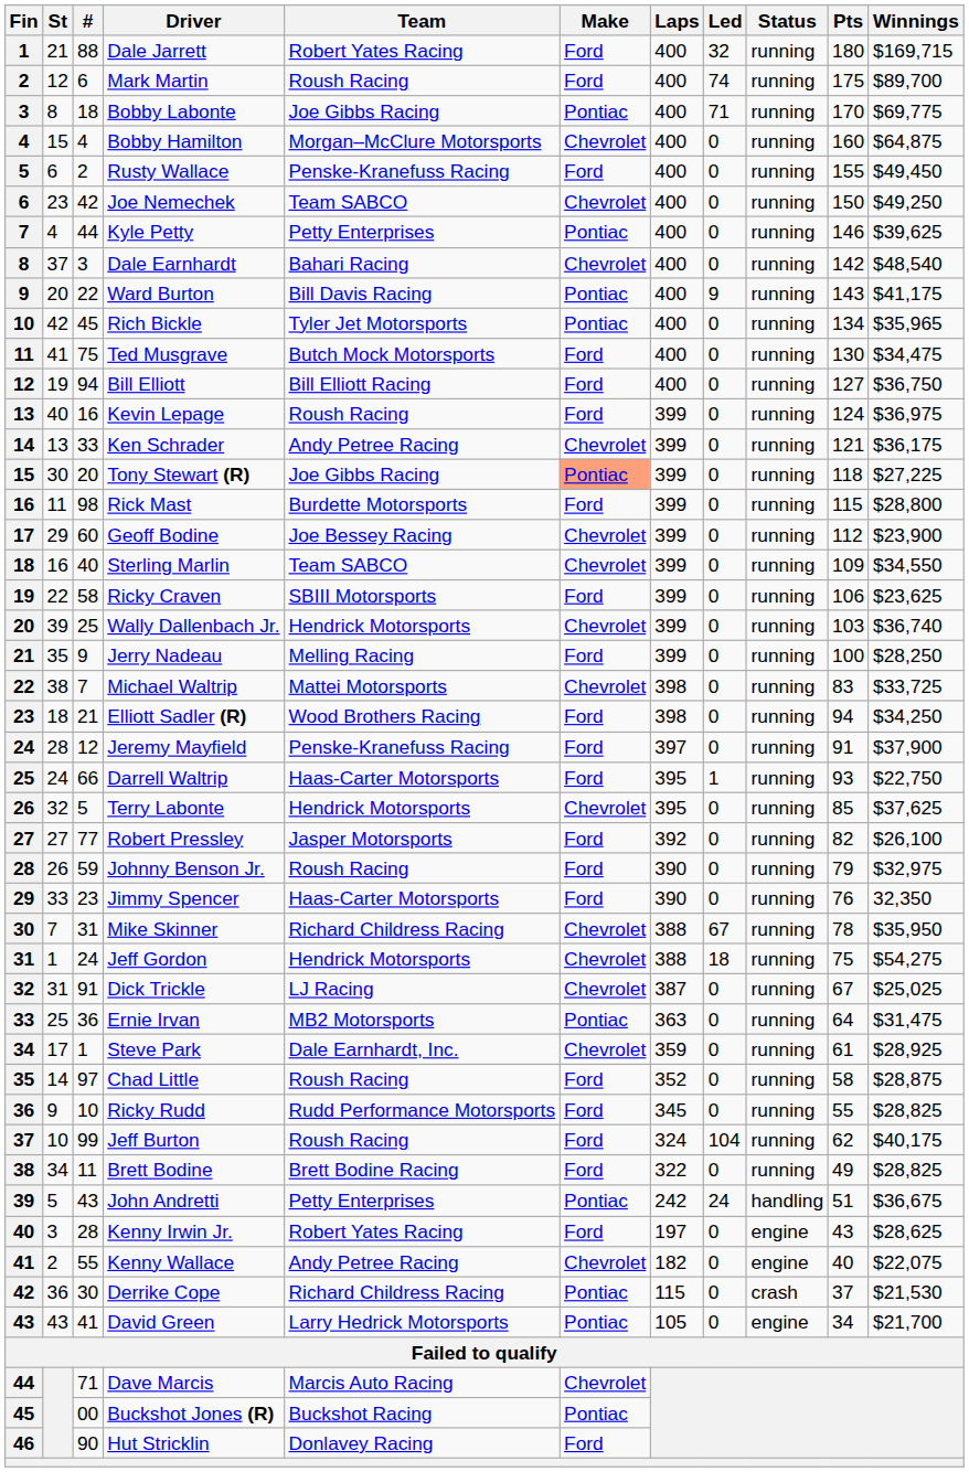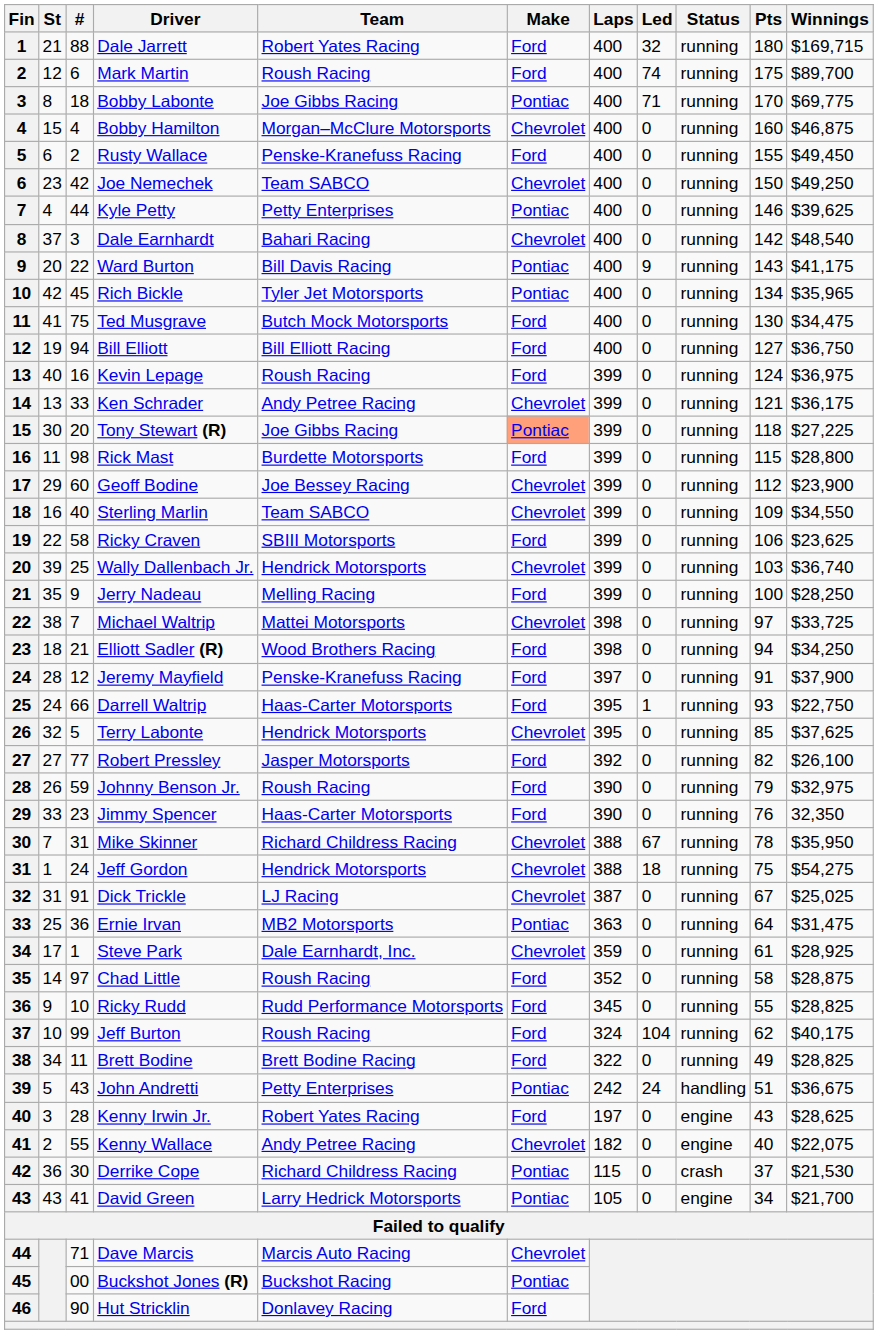 <table class="wikitable" style="font-size:95%">
 <tr>
 <th>Fin</th>
 <th>St</th>
 <th>#</th>
 <th>Driver</th>
 <th>Team</th>
 <th>Make</th>
 <th>Laps</th>
 <th>Led</th>
 <th>Status</th>
 <th>Pts</th>
 <th>Winnings</th>
 </tr>
 <tr>
 <th>1</th>
 <td>21</td>
 <td>88</td>
 <td><a href='#'>Dale Jarrett</a></td>
 <td><a href='#'>Robert Yates Racing</a></td>
 <td><a href='#'>Ford</a></td>
 <td>400</td>
 <td>32</td>
 <td>running</td>
 <td>180</td>
 <td>$169,715</td>
 </tr>
 <tr>
 <th>2</th>
 <td>12</td>
 <td>6</td>
 <td><a href='#'>Mark Martin</a></td>
 <td><a href='#'>Roush Racing</a></td>
 <td><a href='#'>Ford</a></td>
 <td>400</td>
 <td>74</td>
 <td>running</td>
 <td>175</td>
 <td>$89,700</td>
 </tr>
 <tr>
 <th>3</th>
 <td>8</td>
 <td>18</td>
 <td><a href='#'>Bobby Labonte</a></td>
 <td><a href='#'>Joe Gibbs Racing</a></td>
 <td><a href='#'>Pontiac</a></td>
 <td>400</td>
 <td>71</td>
 <td>running</td>
 <td>170</td>
 <td>$69,775</td>
 </tr>
 <tr>
 <th>4</th>
 <td>15</td>
 <td>4</td>
 <td><a href='#'>Bobby Hamilton</a></td>
 <td><a href='#'>Morgan–McClure Motorsports</a></td>
 <td><a href='#'>Chevrolet</a></td>
 <td>400</td>
 <td>0</td>
 <td>running</td>
 <td>160</td>
-<td>$64,875</td>
+<td>$46,875</td>
 </tr>
 <tr>
 <th>5</th>
 <td>6</td>
 <td>2</td>
 <td><a href='#'>Rusty Wallace</a></td>
 <td><a href='#'>Penske-Kranefuss Racing</a></td>
 <td><a href='#'>Ford</a></td>
 <td>400</td>
 <td>0</td>
 <td>running</td>
 <td>155</td>
 <td>$49,450</td>
 </tr>
 <tr>
 <th>6</th>
 <td>23</td>
 <td>42</td>
 <td><a href='#'>Joe Nemechek</a></td>
 <td><a href='#'>Team SABCO</a></td>
 <td><a href='#'>Chevrolet</a></td>
 <td>400</td>
 <td>0</td>
 <td>running</td>
 <td>150</td>
 <td>$49,250</td>
 </tr>
 <tr>
 <th>7</th>
 <td>4</td>
 <td>44</td>
 <td><a href='#'>Kyle Petty</a></td>
 <td><a href='#'>Petty Enterprises</a></td>
 <td><a href='#'>Pontiac</a></td>
 <td>400</td>
 <td>0</td>
 <td>running</td>
 <td>146</td>
 <td>$39,625</td>
 </tr>
 <tr>
 <th>8</th>
 <td>37</td>
 <td>3</td>
 <td><a href='#'>Dale Earnhardt</a></td>
 <td><a href='#'>Bahari Racing</a></td>
 <td><a href='#'>Chevrolet</a></td>
 <td>400</td>
 <td>0</td>
 <td>running</td>
 <td>142</td>
 <td>$48,540</td>
 </tr>
 <tr>
 <th>9</th>
 <td>20</td>
 <td>22</td>
 <td><a href='#'>Ward Burton</a></td>
 <td><a href='#'>Bill Davis Racing</a></td>
 <td><a href='#'>Pontiac</a></td>
 <td>400</td>
 <td>9</td>
 <td>running</td>
 <td>143</td>
 <td>$41,175</td>
 </tr>
 <tr>
 <th>10</th>
 <td>42</td>
 <td>45</td>
 <td><a href='#'>Rich Bickle</a></td>
 <td><a href='#'>Tyler Jet Motorsports</a></td>
 <td><a href='#'>Pontiac</a></td>
 <td>400</td>
 <td>0</td>
 <td>running</td>
 <td>134</td>
 <td>$35,965</td>
 </tr>
 <tr>
 <th>11</th>
 <td>41</td>
 <td>75</td>
 <td><a href='#'>Ted Musgrave</a></td>
 <td><a href='#'>Butch Mock Motorsports</a></td>
 <td><a href='#'>Ford</a></td>
 <td>400</td>
 <td>0</td>
 <td>running</td>
 <td>130</td>
 <td>$34,475</td>
 </tr>
 <tr>
 <th>12</th>
 <td>19</td>
 <td>94</td>
 <td><a href='#'>Bill Elliott</a></td>
 <td><a href='#'>Bill Elliott Racing</a></td>
 <td><a href='#'>Ford</a></td>
 <td>400</td>
 <td>0</td>
 <td>running</td>
 <td>127</td>
 <td>$36,750</td>
 </tr>
 <tr>
 <th>13</th>
 <td>40</td>
 <td>16</td>
 <td><a href='#'>Kevin Lepage</a></td>
 <td><a href='#'>Roush Racing</a></td>
 <td><a href='#'>Ford</a></td>
 <td>399</td>
 <td>0</td>
 <td>running</td>
 <td>124</td>
 <td>$36,975</td>
 </tr>
 <tr>
 <th>14</th>
 <td>13</td>
 <td>33</td>
 <td><a href='#'>Ken Schrader</a></td>
 <td><a href='#'>Andy Petree Racing</a></td>
 <td><a href='#'>Chevrolet</a></td>
 <td>399</td>
 <td>0</td>
 <td>running</td>
 <td>121</td>
 <td>$36,175</td>
 </tr>
 <tr>
 <th>15</th>
 <td>30</td>
 <td>20</td>
 <td><a href='#'>Tony Stewart</a> <strong>(R)</strong></td>
 <td><a href='#'>Joe Gibbs Racing</a></td>
 <td style="background: lightsalmon;"><a href='#'>Pontiac</a></td>
 <td>399</td>
 <td>0</td>
 <td>running</td>
 <td>118</td>
 <td>$27,225</td>
 </tr>
 <tr>
 <th>16</th>
 <td>11</td>
 <td>98</td>
 <td><a href='#'>Rick Mast</a></td>
 <td><a href='#'>Burdette Motorsports</a></td>
 <td><a href='#'>Ford</a></td>
 <td>399</td>
 <td>0</td>
 <td>running</td>
 <td>115</td>
 <td>$28,800</td>
 </tr>
 <tr>
 <th>17</th>
 <td>29</td>
 <td>60</td>
 <td><a href='#'>Geoff Bodine</a></td>
 <td><a href='#'>Joe Bessey Racing</a></td>
 <td><a href='#'>Chevrolet</a></td>
 <td>399</td>
 <td>0</td>
 <td>running</td>
 <td>112</td>
 <td>$23,900</td>
 </tr>
 <tr>
 <th>18</th>
 <td>16</td>
 <td>40</td>
 <td><a href='#'>Sterling Marlin</a></td>
 <td><a href='#'>Team SABCO</a></td>
 <td><a href='#'>Chevrolet</a></td>
 <td>399</td>
 <td>0</td>
 <td>running</td>
 <td>109</td>
 <td>$34,550</td>
 </tr>
 <tr>
 <th>19</th>
 <td>22</td>
 <td>58</td>
 <td><a href='#'>Ricky Craven</a></td>
 <td><a href='#'>SBIII Motorsports</a></td>
 <td><a href='#'>Ford</a></td>
 <td>399</td>
 <td>0</td>
 <td>running</td>
 <td>106</td>
 <td>$23,625</td>
 </tr>
 <tr>
 <th>20</th>
 <td>39</td>
 <td>25</td>
 <td><a href='#'>Wally Dallenbach Jr.</a></td>
 <td><a href='#'>Hendrick Motorsports</a></td>
 <td><a href='#'>Chevrolet</a></td>
 <td>399</td>
 <td>0</td>
 <td>running</td>
 <td>103</td>
 <td>$36,740</td>
 </tr>
 <tr>
 <th>21</th>
 <td>35</td>
 <td>9</td>
 <td><a href='#'>Jerry Nadeau</a></td>
 <td><a href='#'>Melling Racing</a></td>
 <td><a href='#'>Ford</a></td>
 <td>399</td>
 <td>0</td>
 <td>running</td>
 <td>100</td>
 <td>$28,250</td>
 </tr>
 <tr>
 <th>22</th>
 <td>38</td>
 <td>7</td>
 <td><a href='#'>Michael Waltrip</a></td>
 <td><a href='#'>Mattei Motorsports</a></td>
 <td><a href='#'>Chevrolet</a></td>
 <td>398</td>
 <td>0</td>
 <td>running</td>
-<td>83</td>
+<td>97</td>
 <td>$33,725</td>
 </tr>
 <tr>
 <th>23</th>
 <td>18</td>
 <td>21</td>
 <td><a href='#'>Elliott Sadler</a> <strong>(R)</strong></td>
 <td><a href='#'>Wood Brothers Racing</a></td>
 <td><a href='#'>Ford</a></td>
 <td>398</td>
 <td>0</td>
 <td>running</td>
 <td>94</td>
 <td>$34,250</td>
 </tr>
 <tr>
 <th>24</th>
 <td>28</td>
 <td>12</td>
 <td><a href='#'>Jeremy Mayfield</a></td>
 <td><a href='#'>Penske-Kranefuss Racing</a></td>
 <td><a href='#'>Ford</a></td>
 <td>397</td>
 <td>0</td>
 <td>running</td>
 <td>91</td>
 <td>$37,900</td>
 </tr>
 <tr>
 <th>25</th>
 <td>24</td>
 <td>66</td>
 <td><a href='#'>Darrell Waltrip</a></td>
 <td><a href='#'>Haas-Carter Motorsports</a></td>
 <td><a href='#'>Ford</a></td>
 <td>395</td>
 <td>1</td>
 <td>running</td>
 <td>93</td>
 <td>$22,750</td>
 </tr>
 <tr>
 <th>26</th>
 <td>32</td>
 <td>5</td>
 <td><a href='#'>Terry Labonte</a></td>
 <td><a href='#'>Hendrick Motorsports</a></td>
 <td><a href='#'>Chevrolet</a></td>
 <td>395</td>
 <td>0</td>
 <td>running</td>
 <td>85</td>
 <td>$37,625</td>
 </tr>
 <tr>
 <th>27</th>
 <td>27</td>
 <td>77</td>
 <td><a href='#'>Robert Pressley</a></td>
 <td><a href='#'>Jasper Motorsports</a></td>
 <td><a href='#'>Ford</a></td>
 <td>392</td>
 <td>0</td>
 <td>running</td>
 <td>82</td>
 <td>$26,100</td>
 </tr>
 <tr>
 <th>28</th>
 <td>26</td>
 <td>59</td>
 <td><a href='#'>Johnny Benson Jr.</a></td>
 <td><a href='#'>Roush Racing</a></td>
 <td><a href='#'>Ford</a></td>
 <td>390</td>
 <td>0</td>
 <td>running</td>
 <td>79</td>
 <td>$32,975</td>
 </tr>
 <tr>
 <th>29</th>
 <td>33</td>
 <td>23</td>
 <td><a href='#'>Jimmy Spencer</a></td>
 <td><a href='#'>Haas-Carter Motorsports</a></td>
 <td><a href='#'>Ford</a></td>
 <td>390</td>
 <td>0</td>
 <td>running</td>
 <td>76</td>
 <td>32,350</td>
 </tr>
 <tr>
 <th>30</th>
 <td>7</td>
 <td>31</td>
 <td><a href='#'>Mike Skinner</a></td>
 <td><a href='#'>Richard Childress Racing</a></td>
 <td><a href='#'>Chevrolet</a></td>
 <td>388</td>
 <td>67</td>
 <td>running</td>
 <td>78</td>
 <td>$35,950</td>
 </tr>
 <tr>
 <th>31</th>
 <td>1</td>
 <td>24</td>
 <td><a href='#'>Jeff Gordon</a></td>
 <td><a href='#'>Hendrick Motorsports</a></td>
 <td><a href='#'>Chevrolet</a></td>
 <td>388</td>
 <td>18</td>
 <td>running</td>
 <td>75</td>
 <td>$54,275</td>
 </tr>
 <tr>
 <th>32</th>
 <td>31</td>
 <td>91</td>
 <td><a href='#'>Dick Trickle</a></td>
 <td><a href='#'>LJ Racing</a></td>
 <td><a href='#'>Chevrolet</a></td>
 <td>387</td>
 <td>0</td>
 <td>running</td>
 <td>67</td>
 <td>$25,025</td>
 </tr>
 <tr>
 <th>33</th>
 <td>25</td>
 <td>36</td>
 <td><a href='#'>Ernie Irvan</a></td>
 <td><a href='#'>MB2 Motorsports</a></td>
 <td><a href='#'>Pontiac</a></td>
 <td>363</td>
 <td>0</td>
 <td>running</td>
 <td>64</td>
 <td>$31,475</td>
 </tr>
 <tr>
 <th>34</th>
 <td>17</td>
 <td>1</td>
 <td><a href='#'>Steve Park</a></td>
 <td><a href='#'>Dale Earnhardt, Inc.</a></td>
 <td><a href='#'>Chevrolet</a></td>
 <td>359</td>
 <td>0</td>
 <td>running</td>
 <td>61</td>
 <td>$28,925</td>
 </tr>
 <tr>
 <th>35</th>
 <td>14</td>
 <td>97</td>
 <td><a href='#'>Chad Little</a></td>
 <td><a href='#'>Roush Racing</a></td>
 <td><a href='#'>Ford</a></td>
 <td>352</td>
 <td>0</td>
 <td>running</td>
 <td>58</td>
 <td>$28,875</td>
 </tr>
 <tr>
 <th>36</th>
 <td>9</td>
 <td>10</td>
 <td><a href='#'>Ricky Rudd</a></td>
 <td><a href='#'>Rudd Performance Motorsports</a></td>
 <td><a href='#'>Ford</a></td>
 <td>345</td>
 <td>0</td>
 <td>running</td>
 <td>55</td>
 <td>$28,825</td>
 </tr>
 <tr>
 <th>37</th>
 <td>10</td>
 <td>99</td>
 <td><a href='#'>Jeff Burton</a></td>
 <td><a href='#'>Roush Racing</a></td>
 <td><a href='#'>Ford</a></td>
 <td>324</td>
 <td>104</td>
 <td>running</td>
 <td>62</td>
 <td>$40,175</td>
 </tr>
 <tr>
 <th>38</th>
 <td>34</td>
 <td>11</td>
 <td><a href='#'>Brett Bodine</a></td>
 <td><a href='#'>Brett Bodine Racing</a></td>
 <td><a href='#'>Ford</a></td>
 <td>322</td>
 <td>0</td>
 <td>running</td>
 <td>49</td>
 <td>$28,825</td>
 </tr>
 <tr>
 <th>39</th>
 <td>5</td>
 <td>43</td>
 <td><a href='#'>John Andretti</a></td>
 <td><a href='#'>Petty Enterprises</a></td>
 <td><a href='#'>Pontiac</a></td>
 <td>242</td>
 <td>24</td>
 <td>handling</td>
 <td>51</td>
 <td>$36,675</td>
 </tr>
 <tr>
 <th>40</th>
 <td>3</td>
 <td>28</td>
 <td><a href='#'>Kenny Irwin Jr.</a></td>
 <td><a href='#'>Robert Yates Racing</a></td>
 <td><a href='#'>Ford</a></td>
 <td>197</td>
 <td>0</td>
 <td>engine</td>
 <td>43</td>
 <td>$28,625</td>
 </tr>
 <tr>
 <th>41</th>
 <td>2</td>
 <td>55</td>
 <td><a href='#'>Kenny Wallace</a></td>
 <td><a href='#'>Andy Petree Racing</a></td>
 <td><a href='#'>Chevrolet</a></td>
 <td>182</td>
 <td>0</td>
 <td>engine</td>
 <td>40</td>
 <td>$22,075</td>
 </tr>
 <tr>
 <th>42</th>
 <td>36</td>
 <td>30</td>
 <td><a href='#'>Derrike Cope</a></td>
 <td><a href='#'>Richard Childress Racing</a></td>
 <td><a href='#'>Pontiac</a></td>
 <td>115</td>
 <td>0</td>
 <td>crash</td>
 <td>37</td>
 <td>$21,530</td>
 </tr>
 <tr>
 <th>43</th>
 <td>43</td>
 <td>41</td>
 <td><a href='#'>David Green</a></td>
 <td><a href='#'>Larry Hedrick Motorsports</a></td>
 <td><a href='#'>Pontiac</a></td>
 <td>105</td>
 <td>0</td>
 <td>engine</td>
 <td>34</td>
 <td>$21,700</td>
 </tr>
 <tr>
 <th colspan="11">Failed to qualify</th>
 </tr>
 <tr>
 <th>44</th>
 <th rowspan="3"></th>
 <td>71</td>
 <td><a href='#'>Dave Marcis</a></td>
 <td><a href='#'>Marcis Auto Racing</a></td>
 <td><a href='#'>Chevrolet</a></td>
 <th colspan="5" rowspan="3"></th>
 </tr>
 <tr>
 <th>45</th>
 <td>00</td>
 <td><a href='#'>Buckshot Jones</a> <strong>(R)</strong></td>
 <td><a href='#'>Buckshot Racing</a></td>
 <td><a href='#'>Pontiac</a></td>
 </tr>
 <tr>
 <th>46</th>
 <td>90</td>
 <td><a href='#'>Hut Stricklin</a></td>
 <td><a href='#'>Donlavey Racing</a></td>
 <td><a href='#'>Ford</a></td>
 </tr>
 <tr>
 <th colspan="11"></th>
 </tr>
 </table>
